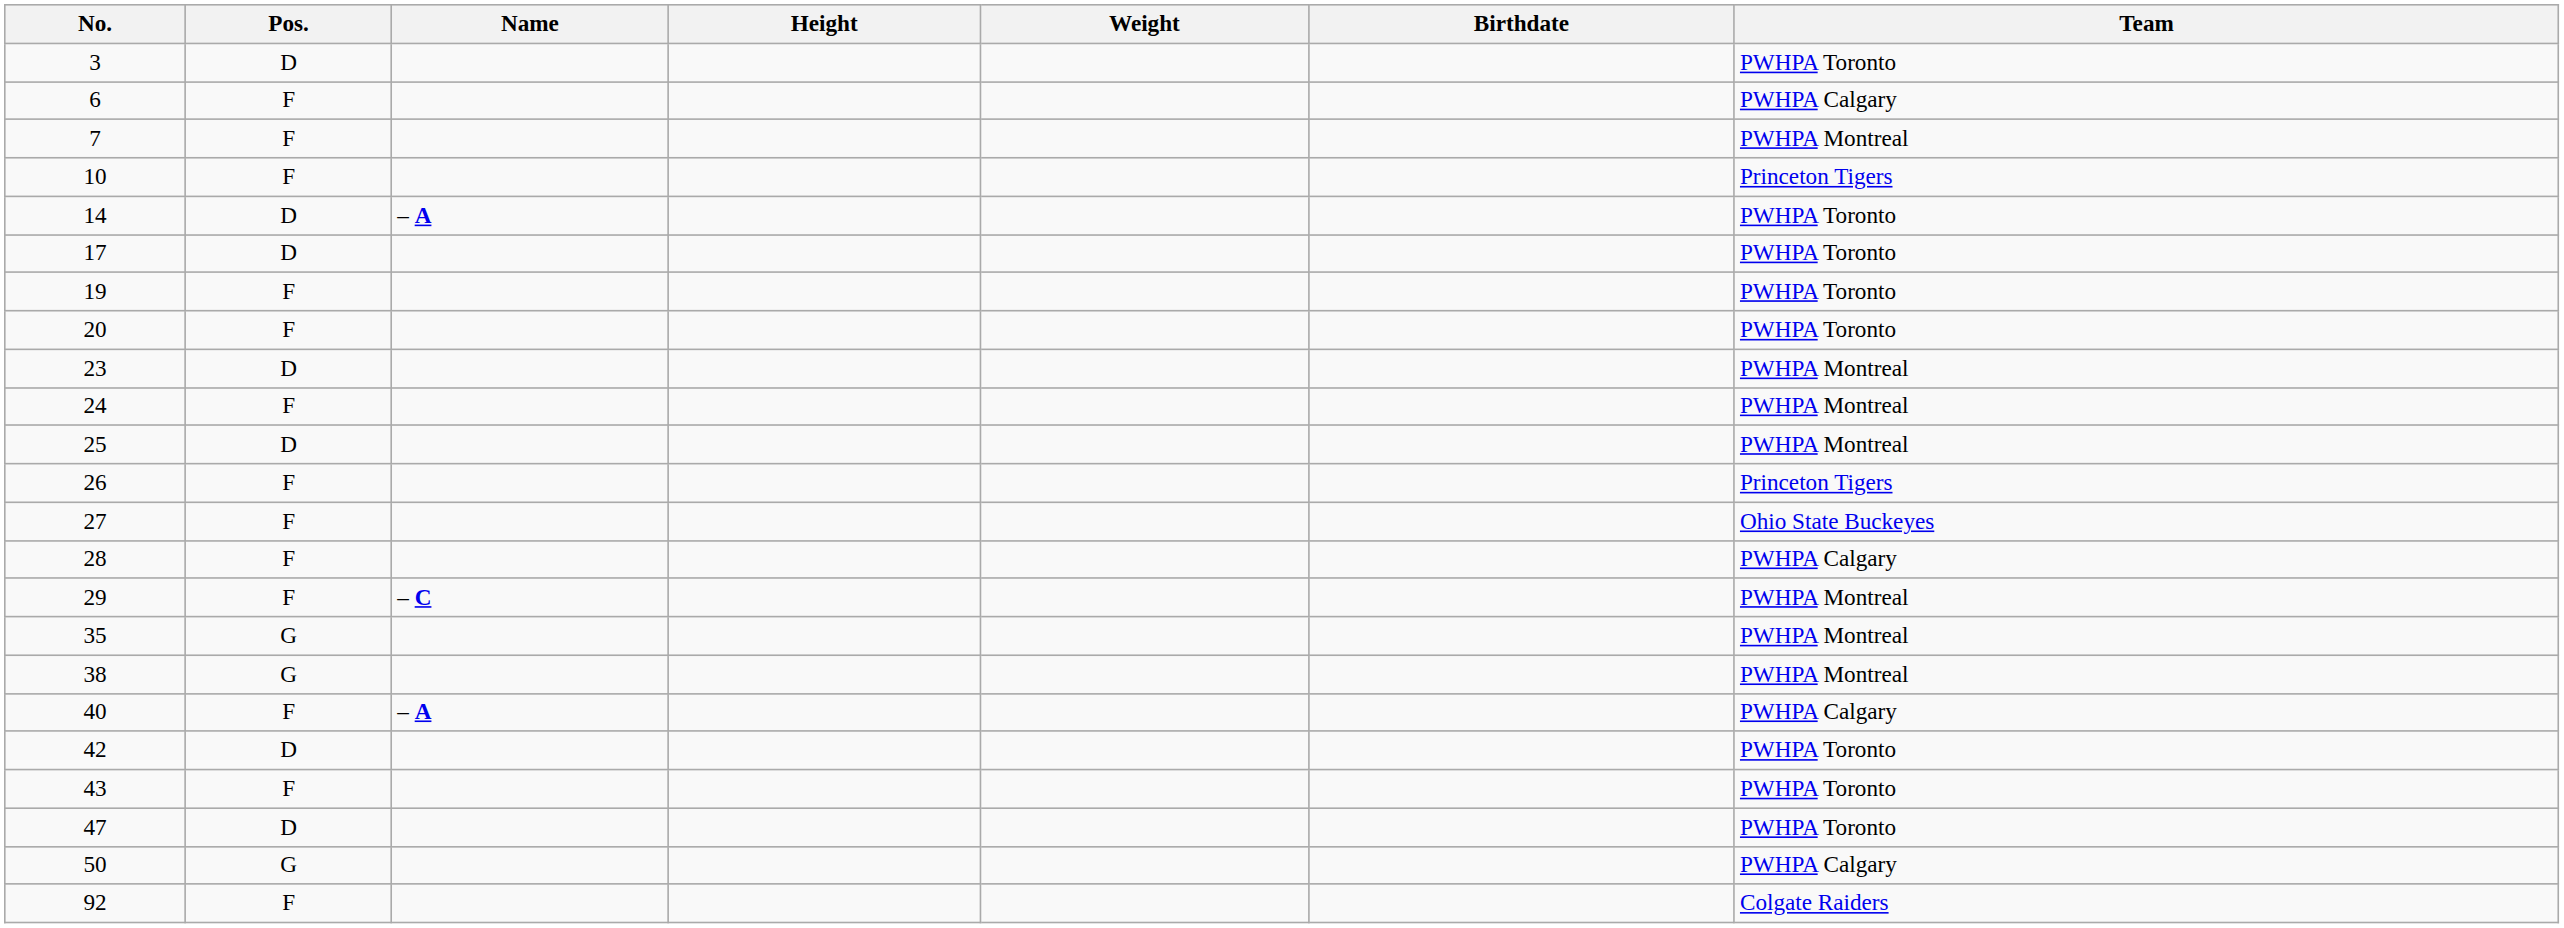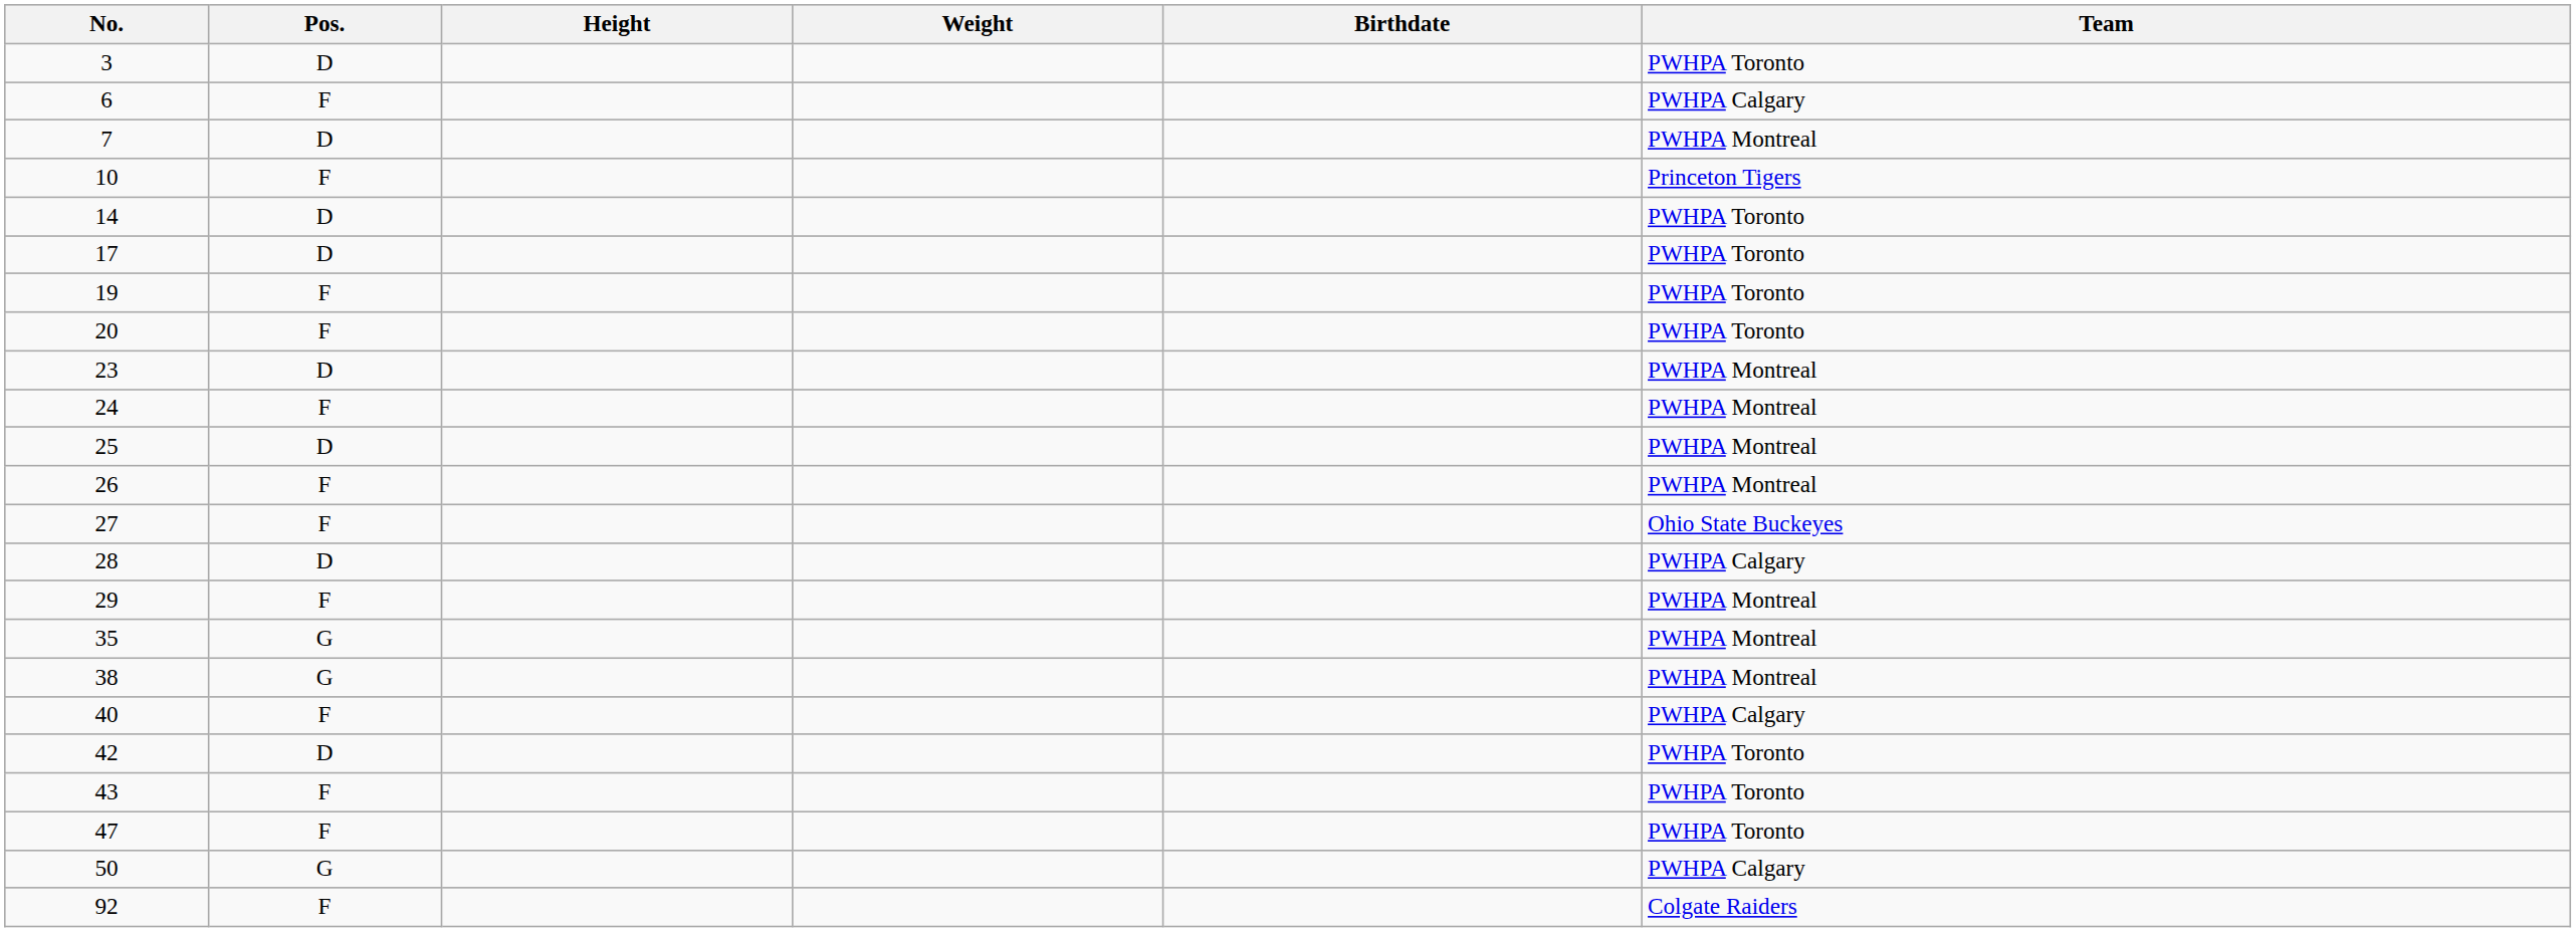 <table class="wikitable sortable" width="80%" style="font-size: 90%; text-align: center;">
 <tr>
 <th>No.</th>
 <th>Pos.</th>
-<th>Name</th>
 <th>Height</th>
 <th>Weight</th>
 <th>Birthdate</th>
 <th>Team</th>
 </tr>
 <tr>
 <td>3</td>
 <td>D</td>
-<td align=left></td>
 <td></td>
 <td></td>
 <td></td>
 <td style="text-align:left;"> <a href='#'>PWHPA</a> Toronto</td>
 </tr>
 <tr>
 <td>6</td>
 <td>F</td>
-<td align=left></td>
 <td></td>
 <td></td>
 <td></td>
 <td style="text-align:left;"> <a href='#'>PWHPA</a> Calgary</td>
 </tr>
 <tr>
 <td>7</td>
-<td>F</td>
-<td align=left></td>
+<td>D</td>
 <td></td>
 <td></td>
 <td></td>
 <td style="text-align:left;"> <a href='#'>PWHPA</a> Montreal</td>
 </tr>
 <tr>
 <td>10</td>
 <td>F</td>
-<td align=left></td>
 <td></td>
 <td></td>
 <td></td>
 <td style="text-align:left;"> <a href='#'>Princeton Tigers</a></td>
 </tr>
 <tr>
 <td>14</td>
 <td>D</td>
-<td align=left> – <a href='#'><strong>A</strong></a></td>
 <td></td>
 <td></td>
 <td></td>
 <td style="text-align:left;"> <a href='#'>PWHPA</a> Toronto</td>
 </tr>
 <tr>
 <td>17</td>
 <td>D</td>
-<td align=left></td>
 <td></td>
 <td></td>
 <td></td>
 <td style="text-align:left;"> <a href='#'>PWHPA</a> Toronto</td>
 </tr>
 <tr>
 <td>19</td>
 <td>F</td>
-<td align=left></td>
 <td></td>
 <td></td>
 <td></td>
 <td style="text-align:left;"> <a href='#'>PWHPA</a> Toronto</td>
 </tr>
 <tr>
 <td>20</td>
 <td>F</td>
-<td align=left></td>
 <td></td>
 <td></td>
 <td></td>
 <td style="text-align:left;"> <a href='#'>PWHPA</a> Toronto</td>
 </tr>
 <tr>
 <td>23</td>
 <td>D</td>
-<td align=left></td>
 <td></td>
 <td></td>
 <td></td>
 <td style="text-align:left;"> <a href='#'>PWHPA</a> Montreal</td>
 </tr>
 <tr>
 <td>24</td>
 <td>F</td>
-<td align=left></td>
 <td></td>
 <td></td>
 <td></td>
 <td style="text-align:left;"> <a href='#'>PWHPA</a> Montreal</td>
 </tr>
 <tr>
 <td>25</td>
 <td>D</td>
-<td align=left></td>
 <td></td>
 <td></td>
 <td></td>
 <td style="text-align:left;"> <a href='#'>PWHPA</a> Montreal</td>
 </tr>
 <tr>
 <td>26</td>
 <td>F</td>
-<td align=left></td>
 <td></td>
 <td></td>
 <td></td>
-<td style="text-align:left;"> <a href='#'>Princeton Tigers</a></td>
+<td style="text-align:left;"> <a href='#'>PWHPA</a> Montreal</td>
 </tr>
 <tr>
 <td>27</td>
 <td>F</td>
-<td align=left></td>
 <td></td>
 <td></td>
 <td></td>
 <td style="text-align:left;"> <a href='#'>Ohio State Buckeyes</a></td>
 </tr>
 <tr>
 <td>28</td>
-<td>F</td>
-<td align=left></td>
+<td>D</td>
 <td></td>
 <td></td>
 <td></td>
 <td style="text-align:left;"> <a href='#'>PWHPA</a> Calgary</td>
 </tr>
 <tr>
 <td>29</td>
 <td>F</td>
-<td align=left> – <a href='#'><strong>C</strong></a></td>
 <td></td>
 <td></td>
 <td></td>
 <td style="text-align:left;"> <a href='#'>PWHPA</a> Montreal</td>
 </tr>
 <tr>
 <td>35</td>
 <td>G</td>
-<td align=left></td>
 <td></td>
 <td></td>
 <td></td>
 <td style="text-align:left;"> <a href='#'>PWHPA</a> Montreal</td>
 </tr>
 <tr>
 <td>38</td>
 <td>G</td>
-<td align=left></td>
 <td></td>
 <td></td>
 <td></td>
 <td style="text-align:left;"> <a href='#'>PWHPA</a> Montreal</td>
 </tr>
 <tr>
 <td>40</td>
 <td>F</td>
-<td align=left> – <a href='#'><strong>A</strong></a></td>
 <td></td>
 <td></td>
 <td></td>
 <td style="text-align:left;"> <a href='#'>PWHPA</a> Calgary</td>
 </tr>
 <tr>
 <td>42</td>
 <td>D</td>
-<td align=left></td>
 <td></td>
 <td></td>
 <td></td>
 <td style="text-align:left;"> <a href='#'>PWHPA</a> Toronto</td>
 </tr>
 <tr>
 <td>43</td>
 <td>F</td>
-<td align=left></td>
 <td></td>
 <td></td>
 <td></td>
 <td style="text-align:left;"> <a href='#'>PWHPA</a> Toronto</td>
 </tr>
 <tr>
 <td>47</td>
-<td>D</td>
-<td align=left></td>
+<td>F</td>
 <td></td>
 <td></td>
 <td></td>
 <td style="text-align:left;"> <a href='#'>PWHPA</a> Toronto</td>
 </tr>
 <tr>
 <td>50</td>
 <td>G</td>
-<td align=left></td>
 <td></td>
 <td></td>
 <td></td>
 <td style="text-align:left;"> <a href='#'>PWHPA</a> Calgary</td>
 </tr>
 <tr>
 <td>92</td>
 <td>F</td>
-<td align=left></td>
 <td></td>
 <td></td>
 <td></td>
 <td style="text-align:left;"> <a href='#'>Colgate Raiders</a></td>
 </tr>
 </table>
